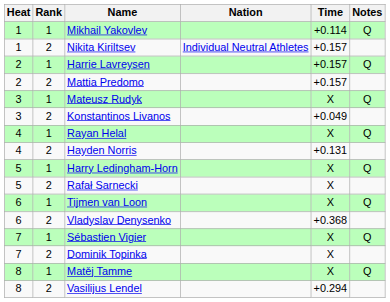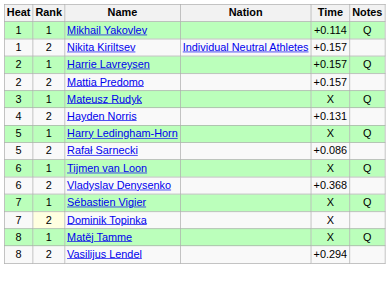 <table class="wikitable sortable" style="text-align:center">
 <tr>
 <th>Heat</th>
 <th>Rank</th>
 <th>Name</th>
 <th>Nation</th>
 <th>Time</th>
 <th>Notes</th>
 </tr>
 <tr bgcolor=bbffbb>
 <td>1</td>
 <td>1</td>
 <td align=left><a href='#'>Mikhail Yakovlev</a></td>
 <td align=left></td>
 <td>+0.114</td>
 <td>Q</td>
 </tr>
 <tr>
 <td>1</td>
 <td>2</td>
 <td align=left><a href='#'>Nikita Kiriltsev</a></td>
 <td align=left><a href='#'>Individual Neutral Athletes</a></td>
 <td>+0.157</td>
 <td></td>
 </tr>
 <tr bgcolor=bbffbb>
 <td>2</td>
 <td>1</td>
 <td align=left><a href='#'>Harrie Lavreysen</a></td>
 <td align=left></td>
 <td>+0.157</td>
 <td>Q</td>
 </tr>
 <tr>
 <td>2</td>
 <td>2</td>
 <td align=left><a href='#'>Mattia Predomo</a></td>
 <td align=left></td>
 <td>+0.157</td>
 <td></td>
 </tr>
 <tr bgcolor=bbffbb>
 <td>3</td>
 <td>1</td>
 <td align=left><a href='#'>Mateusz Rudyk</a></td>
 <td align=left></td>
 <td>X</td>
 <td>Q</td>
 </tr>
 <tr>
-<td>3</td>
-<td>2</td>
-<td align=left><a href='#'>Konstantinos Livanos</a></td>
-<td align=left></td>
-<td>+0.049</td>
-<td></td>
-</tr>
-<tr bgcolor=bbffbb>
-<td>4</td>
-<td>1</td>
-<td align=left><a href='#'>Rayan Helal</a></td>
-<td align=left></td>
-<td>X</td>
-<td>Q</td>
-</tr>
-<tr>
 <td>4</td>
 <td>2</td>
 <td align=left><a href='#'>Hayden Norris</a></td>
 <td align=left></td>
 <td>+0.131</td>
 <td></td>
 </tr>
 <tr bgcolor=bbffbb>
 <td>5</td>
 <td>1</td>
 <td align=left><a href='#'>Harry Ledingham-Horn</a></td>
 <td align=left></td>
 <td>X</td>
 <td>Q</td>
 </tr>
 <tr>
 <td>5</td>
 <td>2</td>
 <td align=left><a href='#'>Rafał Sarnecki</a></td>
 <td align=left></td>
-<td>X</td>
+<td>+0.086</td>
 <td></td>
 </tr>
 <tr bgcolor=bbffbb>
 <td>6</td>
 <td>1</td>
 <td align=left><a href='#'>Tijmen van Loon</a></td>
 <td align=left></td>
 <td>X</td>
 <td>Q</td>
 </tr>
 <tr>
 <td>6</td>
 <td>2</td>
 <td align=left><a href='#'>Vladyslav Denysenko</a></td>
 <td align=left></td>
 <td>+0.368</td>
 <td></td>
 </tr>
 <tr bgcolor=bbffbb>
 <td>7</td>
 <td>1</td>
 <td align=left><a href='#'>Sébastien Vigier</a></td>
 <td align=left></td>
 <td>X</td>
 <td>Q</td>
 </tr>
 <tr>
 <td>7</td>
-<td>2</td>
+<td style="background: lightyellow;">2</td>
 <td align=left><a href='#'>Dominik Topinka</a></td>
 <td align=left></td>
 <td>X</td>
 <td></td>
 </tr>
 <tr bgcolor=bbffbb>
 <td>8</td>
 <td>1</td>
 <td align=left><a href='#'>Matěj Tamme</a></td>
 <td align=left></td>
 <td>X</td>
 <td>Q</td>
 </tr>
 <tr>
 <td>8</td>
 <td>2</td>
 <td align=left><a href='#'>Vasilijus Lendel</a></td>
 <td align=left></td>
 <td>+0.294</td>
 <td></td>
 </tr>
 </table>
